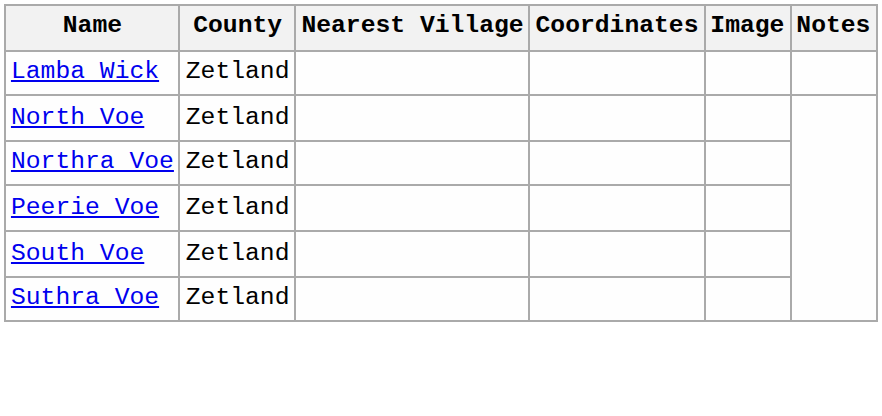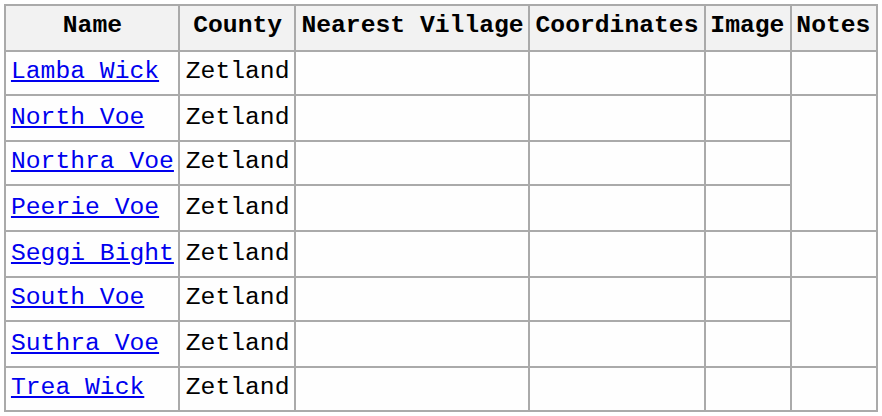 <table class="wikitable sortable" style="table-layout:fixed;background-color:#FEFEFE;font-size:95%;padding:0.30em;line-height:1.35em;">
 <tr>
 <th scope="col">Name</th>
 <th scope="col">County</th>
 <th scope="col">Nearest Village</th>
 <th scope="col" data-sort-type="number">Coordinates</th>
 <th scope="col">Image</th>
 <th scope="col">Notes</th>
 </tr>
 <tr>
 <td><a href='#'>Lamba Wick</a></td>
 <td>Zetland</td>
 <td></td>
 <td></td>
 <td></td>
 <td></td>
 </tr>
 <tr>
 <td><a href='#'>North Voe</a></td>
 <td>Zetland</td>
 <td></td>
 <td></td>
 <td></td>
 </tr>
 <tr>
 <td><a href='#'>Northra Voe</a></td>
 <td>Zetland</td>
 <td></td>
 <td></td>
 <td></td>
 </tr>
 <tr>
 <td><a href='#'>Peerie Voe</a></td>
 <td>Zetland</td>
 <td></td>
 <td></td>
 <td></td>
 </tr>
 <tr>
+<td><a href='#'>Seggi Bight</a></td>
+<td>Zetland</td>
+<td></td>
+<td></td>
+<td></td>
+<td></td>
+</tr>
+<tr>
 <td><a href='#'>South Voe</a></td>
 <td>Zetland</td>
 <td></td>
 <td></td>
 <td></td>
 </tr>
 <tr>
 <td><a href='#'>Suthra Voe</a></td>
 <td>Zetland</td>
 <td></td>
 <td></td>
 <td></td>
 </tr>
+<tr>
+<td><a href='#'>Trea Wick</a></td>
+<td>Zetland</td>
+<td></td>
+<td></td>
+<td></td>
+<td></td>
+</tr>
 </table>
